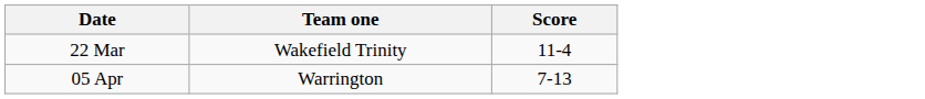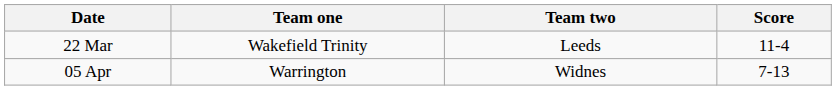 <table class="wikitable" style="text-align: center">
 <tr>
 <th width=150>Date</th>
 <th width=250>Team one</th>
+<th width=250>Team two</th>
 <th width=100>Score</th>
 </tr>
 <tr>
 <td>22 Mar</td>
 <td>Wakefield Trinity</td>
+<td>Leeds</td>
 <td>11-4</td>
 </tr>
 <tr>
 <td>05 Apr</td>
 <td>Warrington</td>
+<td>Widnes</td>
 <td>7-13</td>
 </tr>
 </table>
